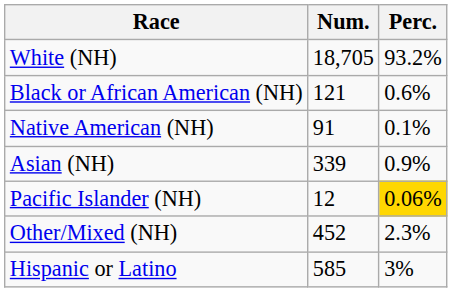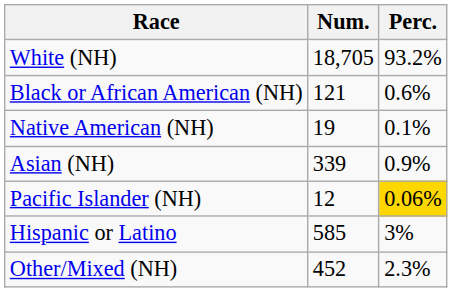 <table class="wikitable">
 <tr>
 <th>Race</th>
 <th>Num.</th>
 <th>Perc.</th>
 </tr>
 <tr>
 <td><a href='#'>White</a> (NH)</td>
 <td>18,705</td>
 <td>93.2%</td>
 </tr>
 <tr>
 <td><a href='#'>Black or African American</a> (NH)</td>
 <td>121</td>
 <td>0.6%</td>
 </tr>
 <tr>
 <td><a href='#'>Native American</a> (NH)</td>
-<td>91</td>
+<td>19</td>
 <td>0.1%</td>
 </tr>
 <tr>
 <td><a href='#'>Asian</a> (NH)</td>
 <td>339</td>
 <td>0.9%</td>
 </tr>
 <tr>
 <td><a href='#'>Pacific Islander</a> (NH)</td>
 <td>12</td>
 <td style="background: gold;">0.06%</td>
 </tr>
 <tr>
+<td><a href='#'>Hispanic</a> or <a href='#'>Latino</a></td>
+<td>585</td>
+<td>3%</td>
+</tr>
+<tr>
 <td><a href='#'>Other/Mixed</a> (NH)</td>
 <td>452</td>
 <td>2.3%</td>
 </tr>
-<tr>
-<td><a href='#'>Hispanic</a> or <a href='#'>Latino</a></td>
-<td>585</td>
-<td>3%</td>
-</tr>
 </table>
